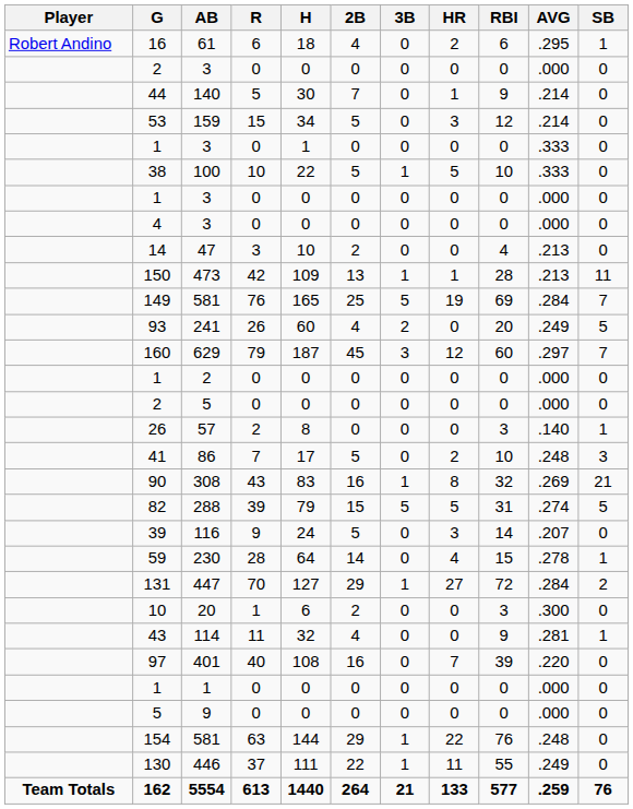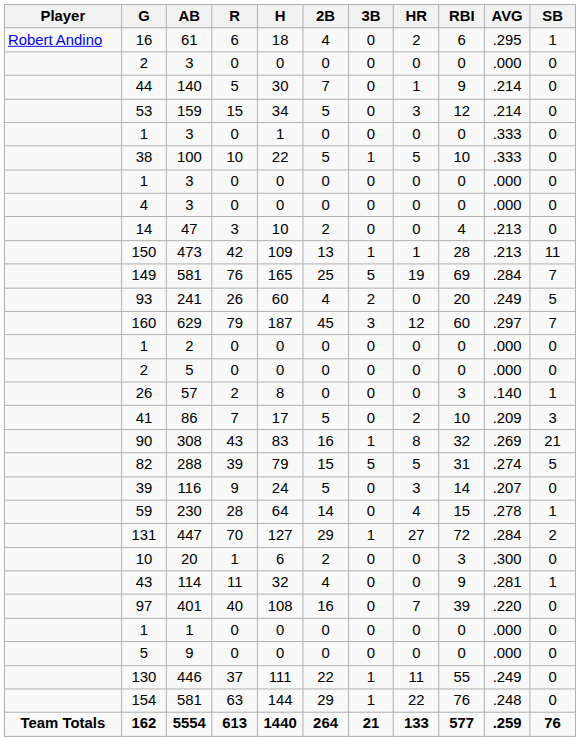 <table class="wikitable sortable">
 <tr>
 <th bgcolor="#DDDDFF" width="18%">Player</th>
 <th bgcolor="#DDDDFF" width="7%">G</th>
 <th bgcolor="#DDDDFF" width="7%">AB</th>
 <th bgcolor="#DDDDFF" width="7%">R</th>
 <th bgcolor="#DDDDFF" width="7%">H</th>
 <th bgcolor="#DDDDFF" width="7%">2B</th>
 <th bgcolor="#DDDDFF" width="7%">3B</th>
 <th bgcolor="#DDDDFF" width="7%">HR</th>
 <th bgcolor="#DDDDFF" width="7%">RBI</th>
 <th bgcolor="#DDDDFF" width="7%">AVG</th>
 <th bgcolor="#DDDDFF" width="7%">SB</th>
 </tr>
 <tr>
 <td><a href='#'>Robert Andino</a></td>
 <td style="text-align:center">16</td>
 <td style="text-align:center">61</td>
 <td style="text-align:center">6</td>
 <td style="text-align:center">18</td>
 <td style="text-align:center">4</td>
 <td style="text-align:center">0</td>
 <td style="text-align:center">2</td>
 <td style="text-align:center">6</td>
 <td style="text-align:center">.295</td>
 <td style="text-align:center">1</td>
 </tr>
 <tr>
 <td></td>
 <td style="text-align:center">2</td>
 <td style="text-align:center">3</td>
 <td style="text-align:center">0</td>
 <td style="text-align:center">0</td>
 <td style="text-align:center">0</td>
 <td style="text-align:center">0</td>
 <td style="text-align:center">0</td>
 <td style="text-align:center">0</td>
 <td style="text-align:center">.000</td>
 <td style="text-align:center">0</td>
 </tr>
 <tr>
 <td></td>
 <td style="text-align:center">44</td>
 <td style="text-align:center">140</td>
 <td style="text-align:center">5</td>
 <td style="text-align:center">30</td>
 <td style="text-align:center">7</td>
 <td style="text-align:center">0</td>
 <td style="text-align:center">1</td>
 <td style="text-align:center">9</td>
 <td style="text-align:center">.214</td>
 <td style="text-align:center">0</td>
 </tr>
 <tr>
 <td></td>
 <td style="text-align:center">53</td>
 <td style="text-align:center">159</td>
 <td style="text-align:center">15</td>
 <td style="text-align:center">34</td>
 <td style="text-align:center">5</td>
 <td style="text-align:center">0</td>
 <td style="text-align:center">3</td>
 <td style="text-align:center">12</td>
 <td style="text-align:center">.214</td>
 <td style="text-align:center">0</td>
 </tr>
 <tr>
 <td></td>
 <td style="text-align:center">1</td>
 <td style="text-align:center">3</td>
 <td style="text-align:center">0</td>
 <td style="text-align:center">1</td>
 <td style="text-align:center">0</td>
 <td style="text-align:center">0</td>
 <td style="text-align:center">0</td>
 <td style="text-align:center">0</td>
 <td style="text-align:center">.333</td>
 <td style="text-align:center">0</td>
 </tr>
 <tr>
 <td></td>
 <td style="text-align:center">38</td>
 <td style="text-align:center">100</td>
 <td style="text-align:center">10</td>
 <td style="text-align:center">22</td>
 <td style="text-align:center">5</td>
 <td style="text-align:center">1</td>
 <td style="text-align:center">5</td>
 <td style="text-align:center">10</td>
 <td style="text-align:center">.333</td>
 <td style="text-align:center">0</td>
 </tr>
 <tr>
 <td></td>
 <td style="text-align:center">1</td>
 <td style="text-align:center">3</td>
 <td style="text-align:center">0</td>
 <td style="text-align:center">0</td>
 <td style="text-align:center">0</td>
 <td style="text-align:center">0</td>
 <td style="text-align:center">0</td>
 <td style="text-align:center">0</td>
 <td style="text-align:center">.000</td>
 <td style="text-align:center">0</td>
 </tr>
 <tr>
 <td></td>
 <td style="text-align:center">4</td>
 <td style="text-align:center">3</td>
 <td style="text-align:center">0</td>
 <td style="text-align:center">0</td>
 <td style="text-align:center">0</td>
 <td style="text-align:center">0</td>
 <td style="text-align:center">0</td>
 <td style="text-align:center">0</td>
 <td style="text-align:center">.000</td>
 <td style="text-align:center">0</td>
 </tr>
 <tr>
 <td></td>
 <td style="text-align:center">14</td>
 <td style="text-align:center">47</td>
 <td style="text-align:center">3</td>
 <td style="text-align:center">10</td>
 <td style="text-align:center">2</td>
 <td style="text-align:center">0</td>
 <td style="text-align:center">0</td>
 <td style="text-align:center">4</td>
 <td style="text-align:center">.213</td>
 <td style="text-align:center">0</td>
 </tr>
 <tr>
 <td></td>
 <td style="text-align:center">150</td>
 <td style="text-align:center">473</td>
 <td style="text-align:center">42</td>
 <td style="text-align:center">109</td>
 <td style="text-align:center">13</td>
 <td style="text-align:center">1</td>
 <td style="text-align:center">1</td>
 <td style="text-align:center">28</td>
 <td style="text-align:center">.213</td>
 <td style="text-align:center">11</td>
 </tr>
 <tr>
 <td></td>
 <td style="text-align:center">149</td>
 <td style="text-align:center">581</td>
 <td style="text-align:center">76</td>
 <td style="text-align:center">165</td>
 <td style="text-align:center">25</td>
 <td style="text-align:center">5</td>
 <td style="text-align:center">19</td>
 <td style="text-align:center">69</td>
 <td style="text-align:center">.284</td>
 <td style="text-align:center">7</td>
 </tr>
 <tr>
 <td></td>
 <td style="text-align:center">93</td>
 <td style="text-align:center">241</td>
 <td style="text-align:center">26</td>
 <td style="text-align:center">60</td>
 <td style="text-align:center">4</td>
 <td style="text-align:center">2</td>
 <td style="text-align:center">0</td>
 <td style="text-align:center">20</td>
 <td style="text-align:center">.249</td>
 <td style="text-align:center">5</td>
 </tr>
 <tr>
 <td></td>
 <td style="text-align:center">160</td>
 <td style="text-align:center">629</td>
 <td style="text-align:center">79</td>
 <td style="text-align:center">187</td>
 <td style="text-align:center">45</td>
 <td style="text-align:center">3</td>
 <td style="text-align:center">12</td>
 <td style="text-align:center">60</td>
 <td style="text-align:center">.297</td>
 <td style="text-align:center">7</td>
 </tr>
 <tr>
 <td></td>
 <td style="text-align:center">1</td>
 <td style="text-align:center">2</td>
 <td style="text-align:center">0</td>
 <td style="text-align:center">0</td>
 <td style="text-align:center">0</td>
 <td style="text-align:center">0</td>
 <td style="text-align:center">0</td>
 <td style="text-align:center">0</td>
 <td style="text-align:center">.000</td>
 <td style="text-align:center">0</td>
 </tr>
 <tr>
 <td></td>
 <td style="text-align:center">2</td>
 <td style="text-align:center">5</td>
 <td style="text-align:center">0</td>
 <td style="text-align:center">0</td>
 <td style="text-align:center">0</td>
 <td style="text-align:center">0</td>
 <td style="text-align:center">0</td>
 <td style="text-align:center">0</td>
 <td style="text-align:center">.000</td>
 <td style="text-align:center">0</td>
 </tr>
 <tr>
 <td></td>
 <td style="text-align:center">26</td>
 <td style="text-align:center">57</td>
 <td style="text-align:center">2</td>
 <td style="text-align:center">8</td>
 <td style="text-align:center">0</td>
 <td style="text-align:center">0</td>
 <td style="text-align:center">0</td>
 <td style="text-align:center">3</td>
 <td style="text-align:center">.140</td>
 <td style="text-align:center">1</td>
 </tr>
 <tr>
 <td></td>
 <td style="text-align:center">41</td>
 <td style="text-align:center">86</td>
 <td style="text-align:center">7</td>
 <td style="text-align:center">17</td>
 <td style="text-align:center">5</td>
 <td style="text-align:center">0</td>
 <td style="text-align:center">2</td>
 <td style="text-align:center">10</td>
-<td style="text-align:center">.248</td>
+<td style="text-align:center">.209</td>
 <td style="text-align:center">3</td>
 </tr>
 <tr>
 <td></td>
 <td style="text-align:center">90</td>
 <td style="text-align:center">308</td>
 <td style="text-align:center">43</td>
 <td style="text-align:center">83</td>
 <td style="text-align:center">16</td>
 <td style="text-align:center">1</td>
 <td style="text-align:center">8</td>
 <td style="text-align:center">32</td>
 <td style="text-align:center">.269</td>
 <td style="text-align:center">21</td>
 </tr>
 <tr>
 <td></td>
 <td style="text-align:center">82</td>
 <td style="text-align:center">288</td>
 <td style="text-align:center">39</td>
 <td style="text-align:center">79</td>
 <td style="text-align:center">15</td>
 <td style="text-align:center">5</td>
 <td style="text-align:center">5</td>
 <td style="text-align:center">31</td>
 <td style="text-align:center">.274</td>
 <td style="text-align:center">5</td>
 </tr>
 <tr>
 <td></td>
 <td style="text-align:center">39</td>
 <td style="text-align:center">116</td>
 <td style="text-align:center">9</td>
 <td style="text-align:center">24</td>
 <td style="text-align:center">5</td>
 <td style="text-align:center">0</td>
 <td style="text-align:center">3</td>
 <td style="text-align:center">14</td>
 <td style="text-align:center">.207</td>
 <td style="text-align:center">0</td>
 </tr>
 <tr>
 <td></td>
 <td style="text-align:center">59</td>
 <td style="text-align:center">230</td>
 <td style="text-align:center">28</td>
 <td style="text-align:center">64</td>
 <td style="text-align:center">14</td>
 <td style="text-align:center">0</td>
 <td style="text-align:center">4</td>
 <td style="text-align:center">15</td>
 <td style="text-align:center">.278</td>
 <td style="text-align:center">1</td>
 </tr>
 <tr>
 <td></td>
 <td style="text-align:center">131</td>
 <td style="text-align:center">447</td>
 <td style="text-align:center">70</td>
 <td style="text-align:center">127</td>
 <td style="text-align:center">29</td>
 <td style="text-align:center">1</td>
 <td style="text-align:center">27</td>
 <td style="text-align:center">72</td>
 <td style="text-align:center">.284</td>
 <td style="text-align:center">2</td>
 </tr>
 <tr>
 <td></td>
 <td style="text-align:center">10</td>
 <td style="text-align:center">20</td>
 <td style="text-align:center">1</td>
 <td style="text-align:center">6</td>
 <td style="text-align:center">2</td>
 <td style="text-align:center">0</td>
 <td style="text-align:center">0</td>
 <td style="text-align:center">3</td>
 <td style="text-align:center">.300</td>
 <td style="text-align:center">0</td>
 </tr>
 <tr>
 <td></td>
 <td style="text-align:center">43</td>
 <td style="text-align:center">114</td>
 <td style="text-align:center">11</td>
 <td style="text-align:center">32</td>
 <td style="text-align:center">4</td>
 <td style="text-align:center">0</td>
 <td style="text-align:center">0</td>
 <td style="text-align:center">9</td>
 <td style="text-align:center">.281</td>
 <td style="text-align:center">1</td>
 </tr>
 <tr>
 <td></td>
 <td style="text-align:center">97</td>
 <td style="text-align:center">401</td>
 <td style="text-align:center">40</td>
 <td style="text-align:center">108</td>
 <td style="text-align:center">16</td>
 <td style="text-align:center">0</td>
 <td style="text-align:center">7</td>
 <td style="text-align:center">39</td>
 <td style="text-align:center">.220</td>
 <td style="text-align:center">0</td>
 </tr>
 <tr>
 <td></td>
 <td style="text-align:center">1</td>
 <td style="text-align:center">1</td>
 <td style="text-align:center">0</td>
 <td style="text-align:center">0</td>
 <td style="text-align:center">0</td>
 <td style="text-align:center">0</td>
 <td style="text-align:center">0</td>
 <td style="text-align:center">0</td>
 <td style="text-align:center">.000</td>
 <td style="text-align:center">0</td>
 </tr>
 <tr>
 <td></td>
 <td style="text-align:center">5</td>
 <td style="text-align:center">9</td>
 <td style="text-align:center">0</td>
 <td style="text-align:center">0</td>
 <td style="text-align:center">0</td>
 <td style="text-align:center">0</td>
 <td style="text-align:center">0</td>
 <td style="text-align:center">0</td>
 <td style="text-align:center">.000</td>
 <td style="text-align:center">0</td>
 </tr>
 <tr>
 <td></td>
+<td style="text-align:center">130</td>
+<td style="text-align:center">446</td>
+<td style="text-align:center">37</td>
+<td style="text-align:center">111</td>
+<td style="text-align:center">22</td>
+<td style="text-align:center">1</td>
+<td style="text-align:center">11</td>
+<td style="text-align:center">55</td>
+<td style="text-align:center">.249</td>
+<td style="text-align:center">0</td>
+</tr>
+<tr>
+<td></td>
 <td style="text-align:center">154</td>
 <td style="text-align:center">581</td>
 <td style="text-align:center">63</td>
 <td style="text-align:center">144</td>
 <td style="text-align:center">29</td>
 <td style="text-align:center">1</td>
 <td style="text-align:center">22</td>
 <td style="text-align:center">76</td>
 <td style="text-align:center">.248</td>
-<td style="text-align:center">0</td>
-</tr>
-<tr>
-<td></td>
-<td style="text-align:center">130</td>
-<td style="text-align:center">446</td>
-<td style="text-align:center">37</td>
-<td style="text-align:center">111</td>
-<td style="text-align:center">22</td>
-<td style="text-align:center">1</td>
-<td style="text-align:center">11</td>
-<td style="text-align:center">55</td>
-<td style="text-align:center">.249</td>
 <td style="text-align:center">0</td>
 </tr>
 <tr align=center>
 <td><strong>Team Totals</strong></td>
 <td><strong>162</strong></td>
 <td><strong>5554</strong></td>
 <td><strong>613</strong></td>
 <td><strong>1440</strong></td>
 <td><strong>264</strong></td>
 <td><strong>21</strong></td>
 <td><strong>133</strong></td>
 <td><strong>577</strong></td>
 <td><strong>.259</strong></td>
 <td><strong>76</strong></td>
 </tr>
 </table>
